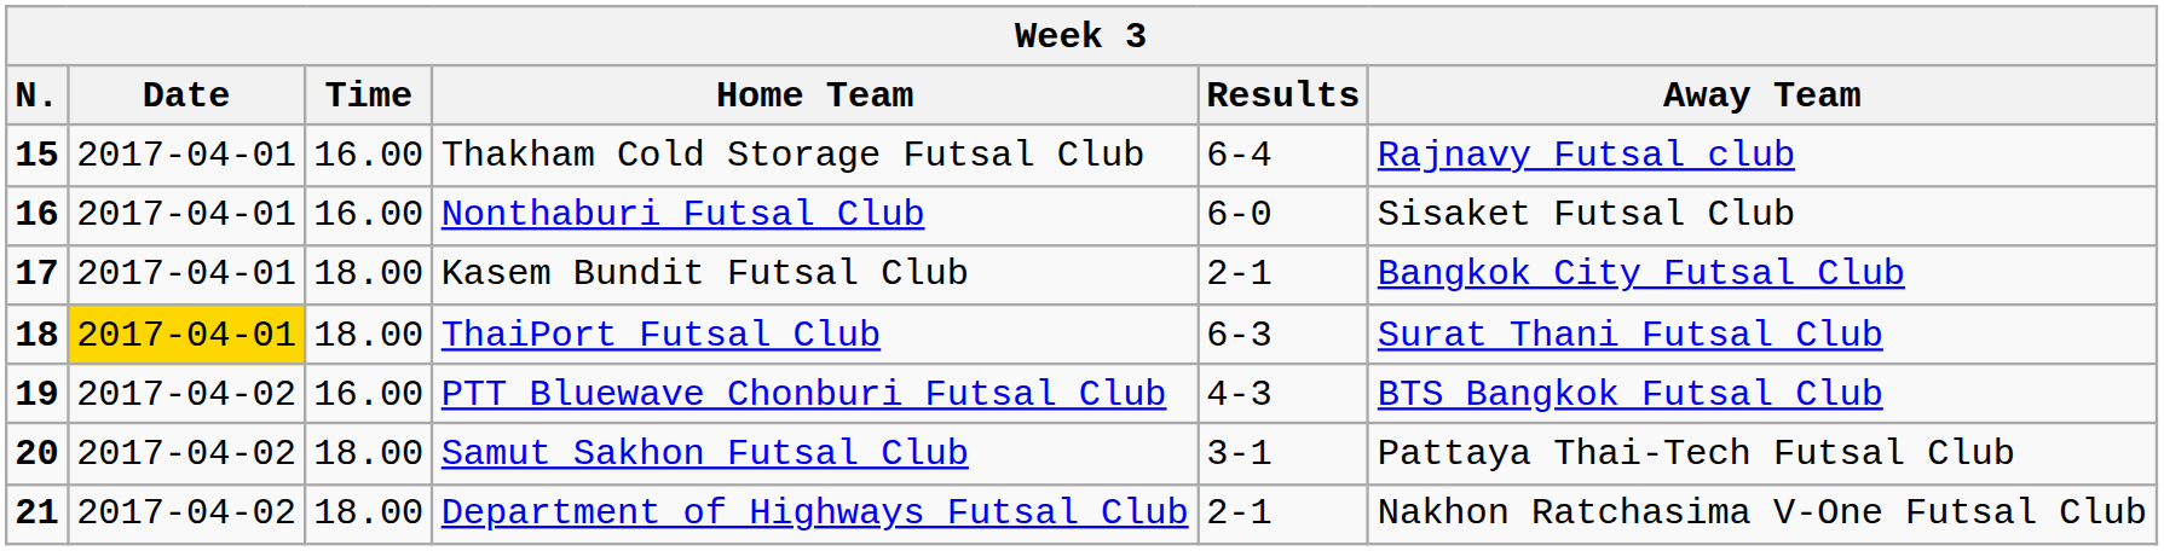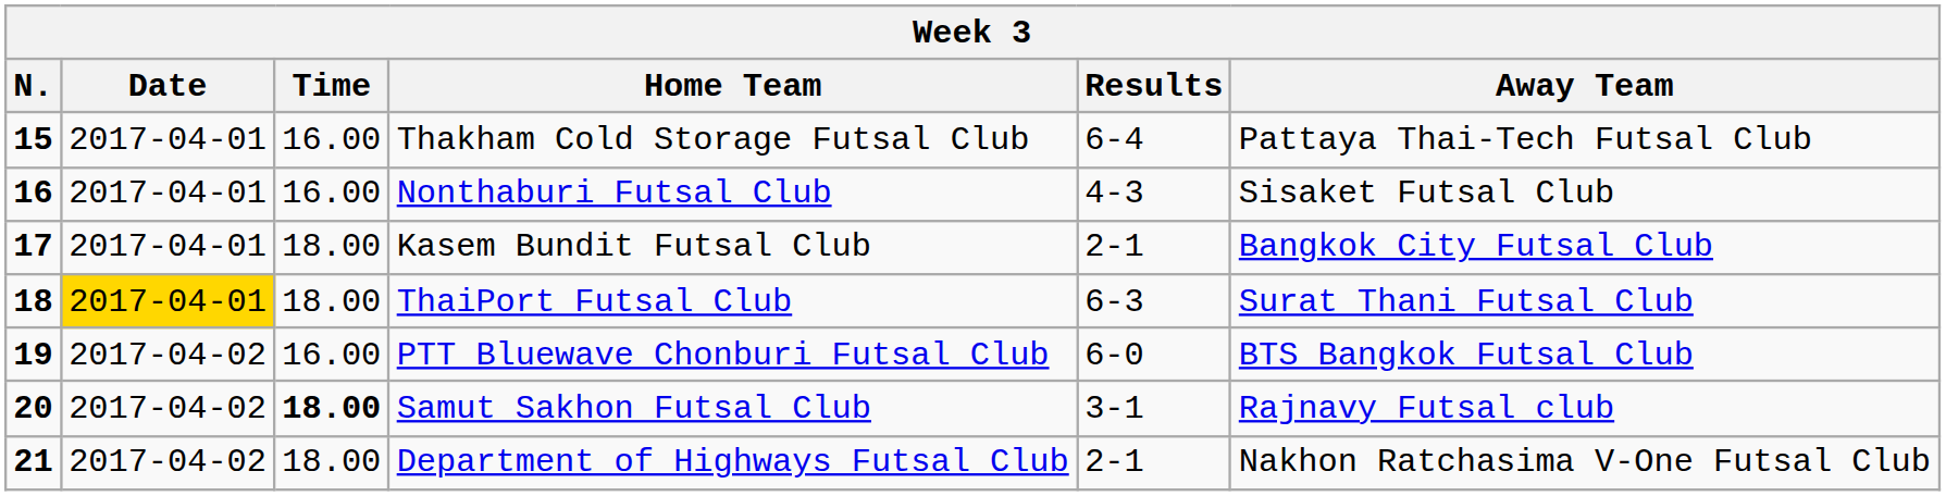 <table class="wikitable mw-collapsible mw-collapsed" style="min-width:50em">
 <tr>
 <th colspan="6">Week 3</th>
 </tr>
 <tr>
 <th>N.</th>
 <th>Date</th>
 <th>Time</th>
 <th>Home Team</th>
 <th>Results</th>
 <th>Away Team</th>
 </tr>
 <tr>
 <td><strong>15</strong></td>
 <td>2017-04-01</td>
 <td>16.00</td>
 <td>Thakham Cold Storage Futsal Club</td>
 <td>6-4</td>
-<td><a href='#'>Rajnavy Futsal club</a></td>
+<td>Pattaya Thai-Tech Futsal Club</td>
 </tr>
 <tr>
 <td><strong>16</strong></td>
 <td>2017-04-01</td>
 <td>16.00</td>
 <td><a href='#'>Nonthaburi Futsal Club</a></td>
-<td>6-0</td>
+<td>4-3</td>
 <td>Sisaket Futsal Club</td>
 </tr>
 <tr>
 <td><strong>17</strong></td>
 <td>2017-04-01</td>
 <td>18.00</td>
 <td>Kasem Bundit Futsal Club</td>
 <td>2-1</td>
 <td><a href='#'>Bangkok City Futsal Club</a></td>
 </tr>
 <tr>
 <td><strong>18</strong></td>
 <td style="background: gold;">2017-04-01</td>
 <td>18.00</td>
 <td><a href='#'>ThaiPort Futsal Club</a></td>
 <td>6-3</td>
 <td><a href='#'>Surat Thani Futsal Club</a></td>
 </tr>
 <tr>
 <td><strong>19</strong></td>
 <td>2017-04-02</td>
 <td>16.00</td>
 <td><a href='#'>PTT Bluewave Chonburi Futsal Club</a></td>
-<td>4-3</td>
+<td>6-0</td>
 <td><a href='#'>BTS Bangkok Futsal Club</a></td>
 </tr>
 <tr>
 <td><strong>20</strong></td>
 <td>2017-04-02</td>
-<td>18.00</td>
+<td><strong>18.00</strong></td>
 <td><a href='#'>Samut Sakhon Futsal Club</a></td>
 <td>3-1</td>
-<td>Pattaya Thai-Tech Futsal Club</td>
+<td><a href='#'>Rajnavy Futsal club</a></td>
 </tr>
 <tr>
 <td><strong>21</strong></td>
 <td>2017-04-02</td>
 <td>18.00</td>
 <td><a href='#'>Department of Highways Futsal Club</a></td>
 <td>2-1</td>
 <td>Nakhon Ratchasima V-One Futsal Club</td>
 </tr>
 </table>
